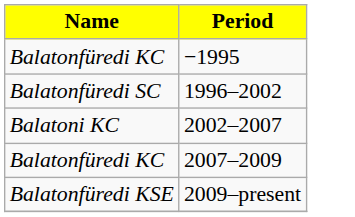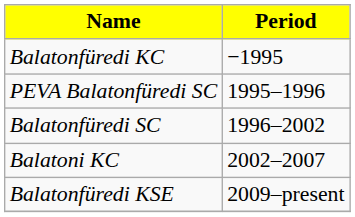 <table class="wikitable" style="text-align: left">
 <tr>
 <th style="color:black; background:yellow">Name</th>
 <th style="color:black; background:yellow">Period</th>
 </tr>
 <tr>
 <td align=left><em>Balatonfüredi KC</em></td>
 <td>−1995</td>
 </tr>
 <tr>
+<td align=left><em>PEVA Balatonfüredi SC</em></td>
+<td>1995–1996</td>
+</tr>
+<tr>
 <td align=left><em>Balatonfüredi SC</em></td>
 <td>1996–2002</td>
 </tr>
 <tr>
 <td align=left><em>Balatoni KC</em></td>
 <td>2002–2007</td>
 </tr>
 <tr>
-<td align=left><em>Balatonfüredi KC</em></td>
-<td>2007–2009</td>
-</tr>
-<tr>
 <td align=left><em>Balatonfüredi KSE</em></td>
 <td>2009–present</td>
 </tr>
 <tr>
 </tr>
 </table>
